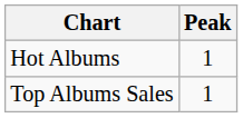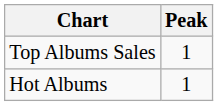 <table class="wikitable">
 <tr>
 <th style="text-align:center;">Chart</th>
 <th style="text-align:center;">Peak</th>
 </tr>
 <tr>
+<td align="left">Top Albums Sales</td>
+<td style="text-align:center;">1</td>
+</tr>
+<tr>
 <td align="left">Hot Albums</td>
 <td style="text-align:center;">1</td>
 </tr>
-<tr>
-<td align="left">Top Albums Sales</td>
-<td style="text-align:center;">1</td>
-</tr>
 </table>
